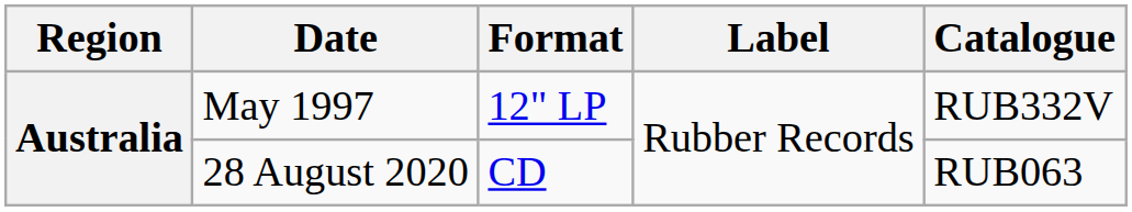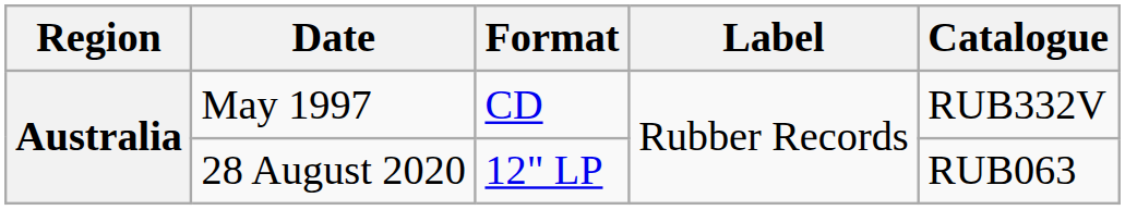 <table class="wikitable plainrowheaders">
 <tr>
 <th scope="col">Region</th>
 <th scope="col">Date</th>
 <th scope="col">Format</th>
 <th scope="col">Label</th>
 <th scope="col">Catalogue</th>
 </tr>
 <tr>
 <th scope="row" rowspan="2">Australia</th>
 <td>May 1997</td>
-<td><a href='#'>12" LP</a></td>
+<td><a href='#'>CD</a></td>
 <td rowspan="2">Rubber Records</td>
 <td>RUB332V</td>
 </tr>
 <tr>
 <td>28 August 2020</td>
-<td><a href='#'>CD</a></td>
+<td><a href='#'>12" LP</a></td>
 <td>RUB063</td>
 </tr>
 </table>
